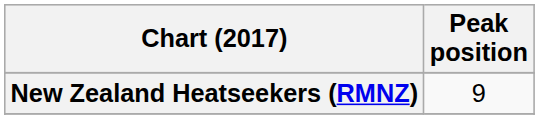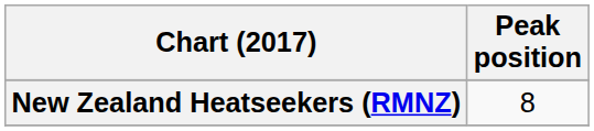 <table class="wikitable sortable plainrowheaders" style="text-align:center">
 <tr>
 <th>Chart (2017)</th>
 <th>Peak<br>position</th>
 </tr>
 <tr>
 </tr>
 <tr>
 <th scope="row">New Zealand Heatseekers (<a href='#'>RMNZ</a>)</th>
-<td>9</td>
+<td>8</td>
 </tr>
 <tr>
 </tr>
 <tr>
 </tr>
 <tr>
 </tr>
 </table>
